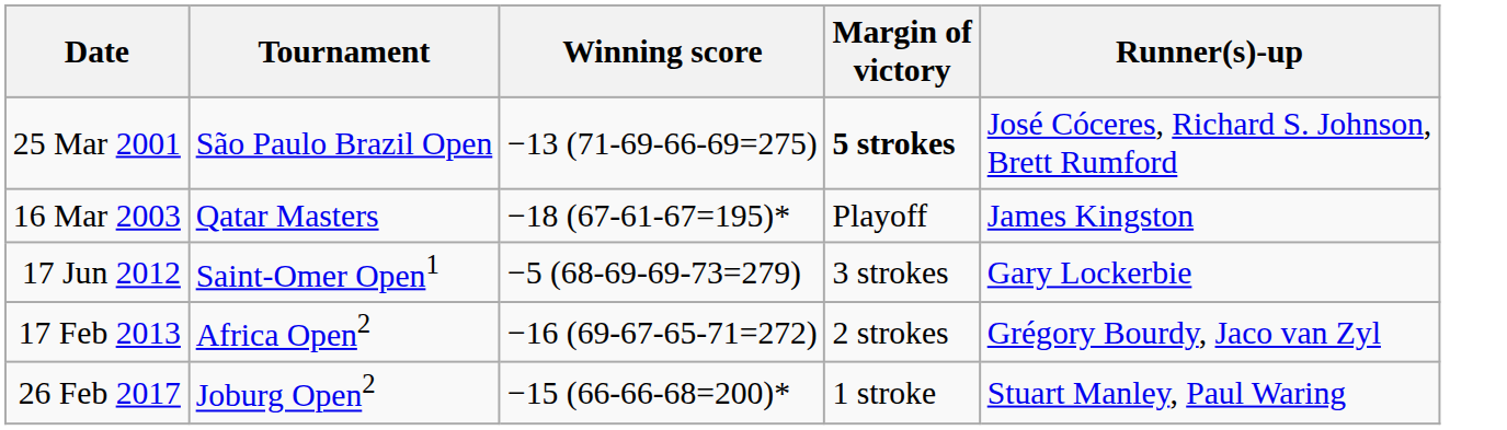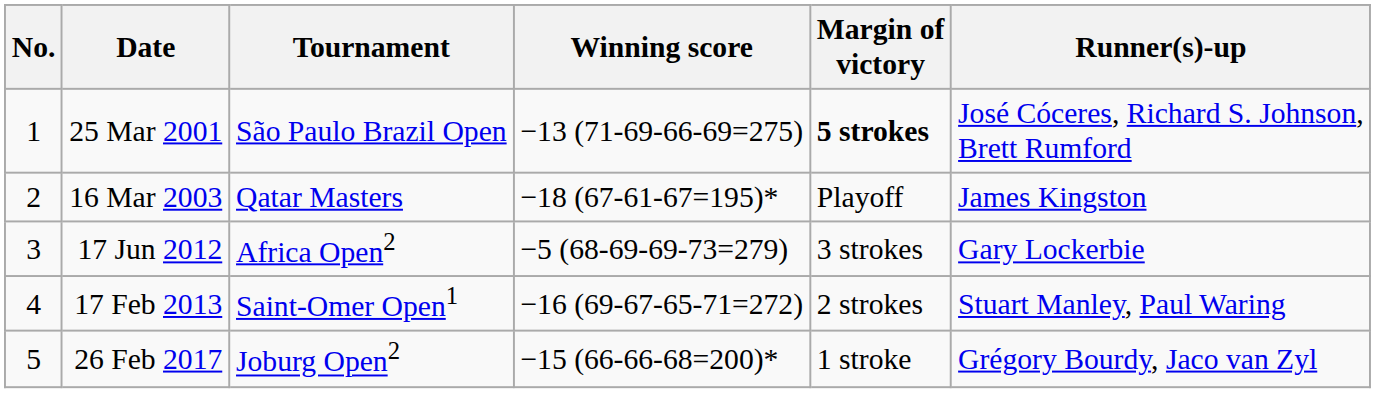 <table class="wikitable" style="font-size:95%;">
 <tr>
+<th>No.</th>
 <th>Date</th>
 <th>Tournament</th>
 <th>Winning score</th>
 <th>Margin of<br>victory</th>
 <th>Runner(s)-up</th>
 </tr>
 <tr>
+<td align=center>1</td>
 <td align=right>25 Mar <a href='#'>2001</a></td>
 <td><a href='#'>São Paulo Brazil Open</a></td>
 <td>−13 (71-69-66-69=275)</td>
 <td><strong>5 strokes</strong></td>
 <td> <a href='#'>José Cóceres</a>,  <a href='#'>Richard S. Johnson</a>,<br> <a href='#'>Brett Rumford</a></td>
 </tr>
 <tr>
+<td align=center>2</td>
 <td align=right>16 Mar <a href='#'>2003</a></td>
 <td><a href='#'>Qatar Masters</a></td>
 <td>−18 (67-61-67=195)*</td>
 <td>Playoff</td>
 <td> <a href='#'>James Kingston</a></td>
 </tr>
 <tr>
+<td align=center>3</td>
 <td align=right>17 Jun <a href='#'>2012</a></td>
-<td><a href='#'>Saint-Omer Open</a><sup>1</sup></td>
+<td><a href='#'>Africa Open</a><sup>2</sup></td>
 <td>−5 (68-69-69-73=279)</td>
 <td>3 strokes</td>
 <td> <a href='#'>Gary Lockerbie</a></td>
 </tr>
 <tr>
+<td align=center>4</td>
 <td align=right>17 Feb <a href='#'>2013</a></td>
-<td><a href='#'>Africa Open</a><sup>2</sup></td>
+<td><a href='#'>Saint-Omer Open</a><sup>1</sup></td>
 <td>−16 (69-67-65-71=272)</td>
 <td>2 strokes</td>
-<td> <a href='#'>Grégory Bourdy</a>,  <a href='#'>Jaco van Zyl</a></td>
+<td> <a href='#'>Stuart Manley</a>,  <a href='#'>Paul Waring</a></td>
 </tr>
 <tr>
+<td align=center>5</td>
 <td align=right>26 Feb <a href='#'>2017</a></td>
 <td><a href='#'>Joburg Open</a><sup>2</sup></td>
 <td>−15 (66-66-68=200)*</td>
 <td>1 stroke</td>
-<td> <a href='#'>Stuart Manley</a>,  <a href='#'>Paul Waring</a></td>
+<td> <a href='#'>Grégory Bourdy</a>,  <a href='#'>Jaco van Zyl</a></td>
 </tr>
 </table>
